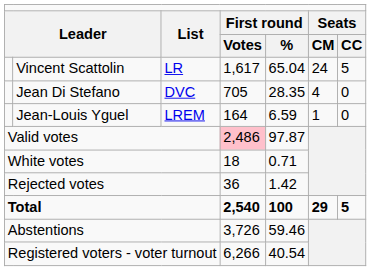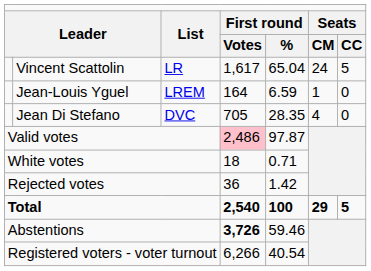 <table class="wikitable">
 <tr>
 <td colspan="7"></td>
 </tr>
 <tr>
 <th colspan="2" rowspan="2">Leader</th>
 <th rowspan="2">List</th>
 <th colspan="2">First round</th>
 <th colspan="2">Seats</th>
 </tr>
 <tr>
 <th>Votes</th>
 <th>%</th>
 <th>CM</th>
 <th>CC</th>
 </tr>
 <tr>
 <td bgcolor=></td>
 <td>Vincent Scattolin</td>
 <td><a href='#'>LR</a></td>
 <td>1,617</td>
 <td>65.04</td>
 <td>24</td>
 <td>5</td>
 </tr>
 <tr>
 <td bgcolor=></td>
+<td>Jean-Louis Yguel</td>
+<td><a href='#'>LREM</a></td>
+<td>164</td>
+<td>6.59</td>
+<td>1</td>
+<td>0</td>
+</tr>
+<tr>
+<td bgcolor=></td>
 <td>Jean Di Stefano</td>
 <td><a href='#'>DVC</a></td>
 <td>705</td>
 <td>28.35</td>
 <td>4</td>
-<td>0</td>
-</tr>
-<tr>
-<td bgcolor=></td>
-<td>Jean-Louis Yguel</td>
-<td><a href='#'>LREM</a></td>
-<td>164</td>
-<td>6.59</td>
-<td>1</td>
 <td>0</td>
 </tr>
 <tr>
 <td colspan="3">Valid votes</td>
 <td style="background: pink;">2,486</td>
 <td>97.87</td>
 <th colspan="2" rowspan="3"></th>
 </tr>
 <tr>
 <td colspan="3">White votes</td>
 <td>18</td>
 <td>0.71</td>
 </tr>
 <tr>
 <td colspan="3">Rejected votes</td>
 <td>36</td>
 <td>1.42</td>
 </tr>
 <tr>
 <td colspan="3"><strong>Total</strong></td>
 <td><strong>2,540</strong></td>
 <td><strong>100</strong></td>
 <td><strong>29</strong></td>
 <td><strong>5</strong></td>
 </tr>
 <tr>
 <td colspan="3">Abstentions</td>
-<td>3,726</td>
+<td><strong>3,726</strong></td>
 <td>59.46</td>
 <th colspan="2" rowspan="2"></th>
 </tr>
 <tr>
 <td colspan="3">Registered voters - voter turnout</td>
 <td>6,266</td>
 <td>40.54</td>
 </tr>
 </table>
